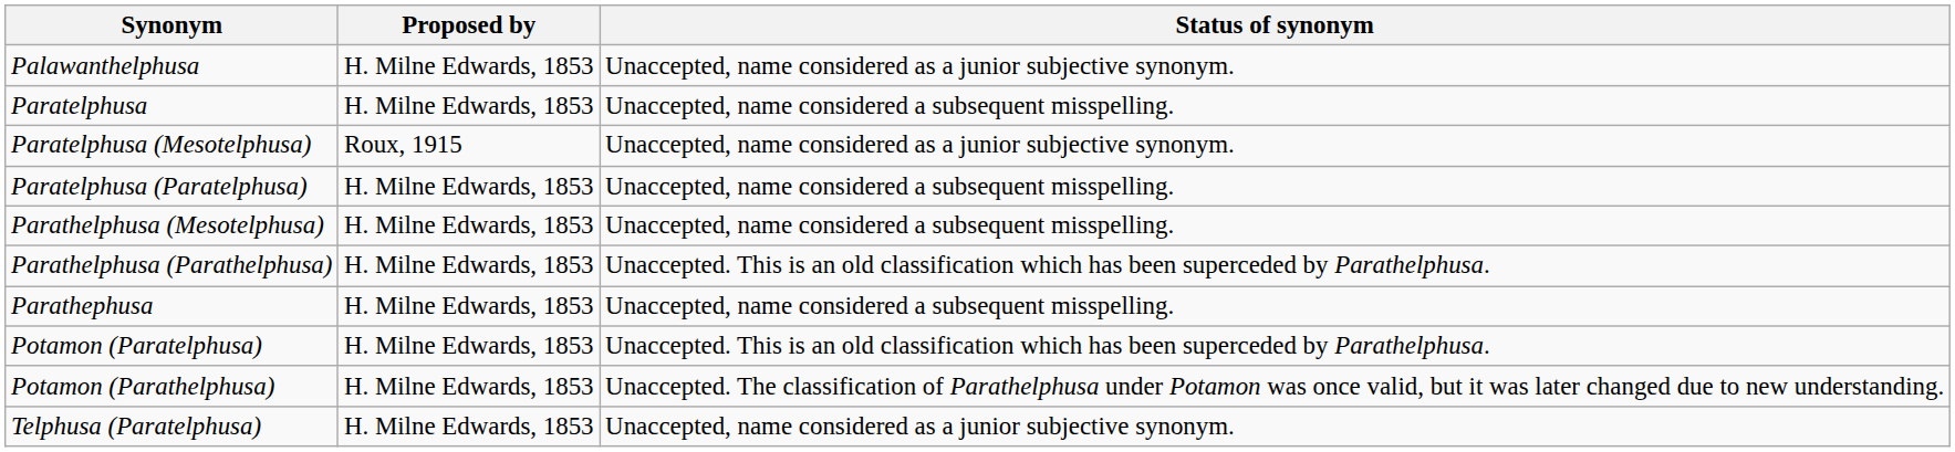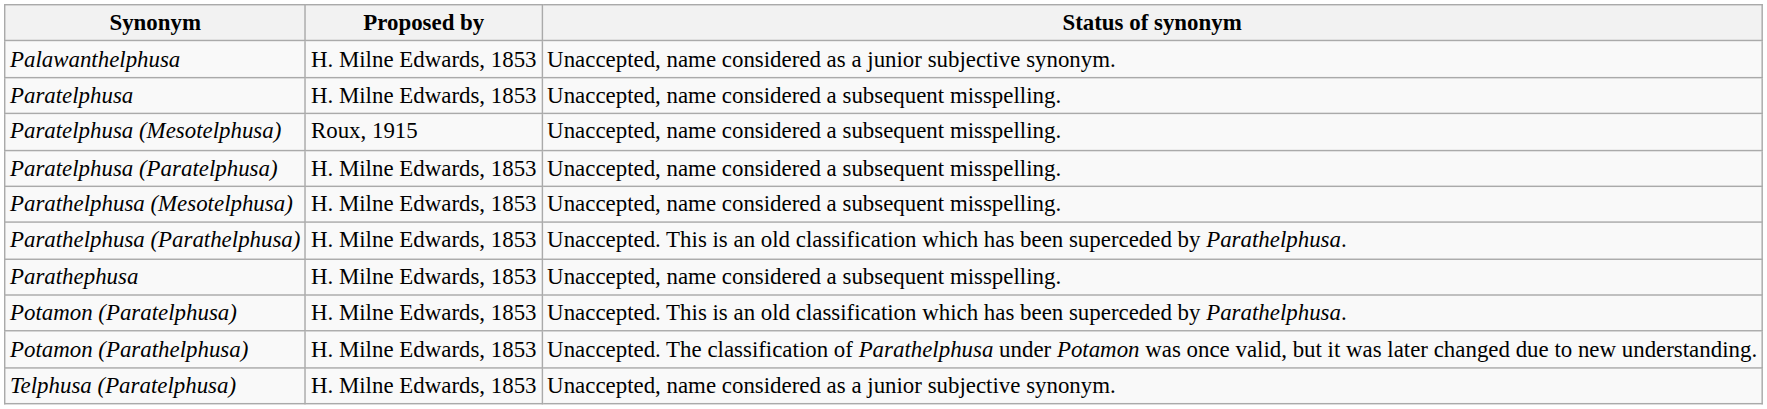 <table class="wikitable">
 <tr>
 <th>Synonym</th>
 <th>Proposed by</th>
 <th>Status of synonym</th>
 </tr>
 <tr>
 <td><em>Palawanthelphusa</em></td>
 <td>H. Milne Edwards, 1853</td>
 <td>Unaccepted, name considered as a junior subjective synonym.</td>
 </tr>
 <tr>
 <td><em>Paratelphusa</em></td>
 <td>H. Milne Edwards, 1853</td>
 <td>Unaccepted, name considered a subsequent misspelling.</td>
 </tr>
 <tr>
 <td><em>Paratelphusa (Mesotelphusa)</em></td>
 <td>Roux, 1915</td>
-<td>Unaccepted, name considered as a junior subjective synonym.</td>
+<td>Unaccepted, name considered a subsequent misspelling.</td>
 </tr>
 <tr>
 <td><em>Paratelphusa (Paratelphusa)</em></td>
 <td>H. Milne Edwards, 1853</td>
 <td>Unaccepted, name considered a subsequent misspelling.</td>
 </tr>
 <tr>
 <td><em>Parathelphusa (Mesotelphusa)</em></td>
 <td>H. Milne Edwards, 1853</td>
 <td>Unaccepted, name considered a subsequent misspelling.</td>
 </tr>
 <tr>
 <td><em>Parathelphusa (Parathelphusa)</em></td>
 <td>H. Milne Edwards, 1853</td>
 <td>Unaccepted. This is an old classification which has been superceded by <em>Parathelphusa</em>.</td>
 </tr>
 <tr>
 <td><em>Parathephusa</em></td>
 <td>H. Milne Edwards, 1853</td>
 <td>Unaccepted, name considered a subsequent misspelling.</td>
 </tr>
 <tr>
 <td><em>Potamon (Paratelphusa)</em></td>
 <td>H. Milne Edwards, 1853</td>
 <td>Unaccepted. This is an old classification which has been superceded by <em>Parathelphusa</em>.</td>
 </tr>
 <tr>
 <td><em>Potamon (Parathelphusa)</em></td>
 <td>H. Milne Edwards, 1853</td>
 <td>Unaccepted. The classification of <em>Parathelphusa</em> under <em>Potamon</em> was once valid, but it was later changed due to new understanding.</td>
 </tr>
 <tr>
 <td><em>Telphusa (Paratelphusa)</em></td>
 <td>H. Milne Edwards, 1853</td>
 <td>Unaccepted, name considered as a junior subjective synonym.</td>
 </tr>
 </table>
